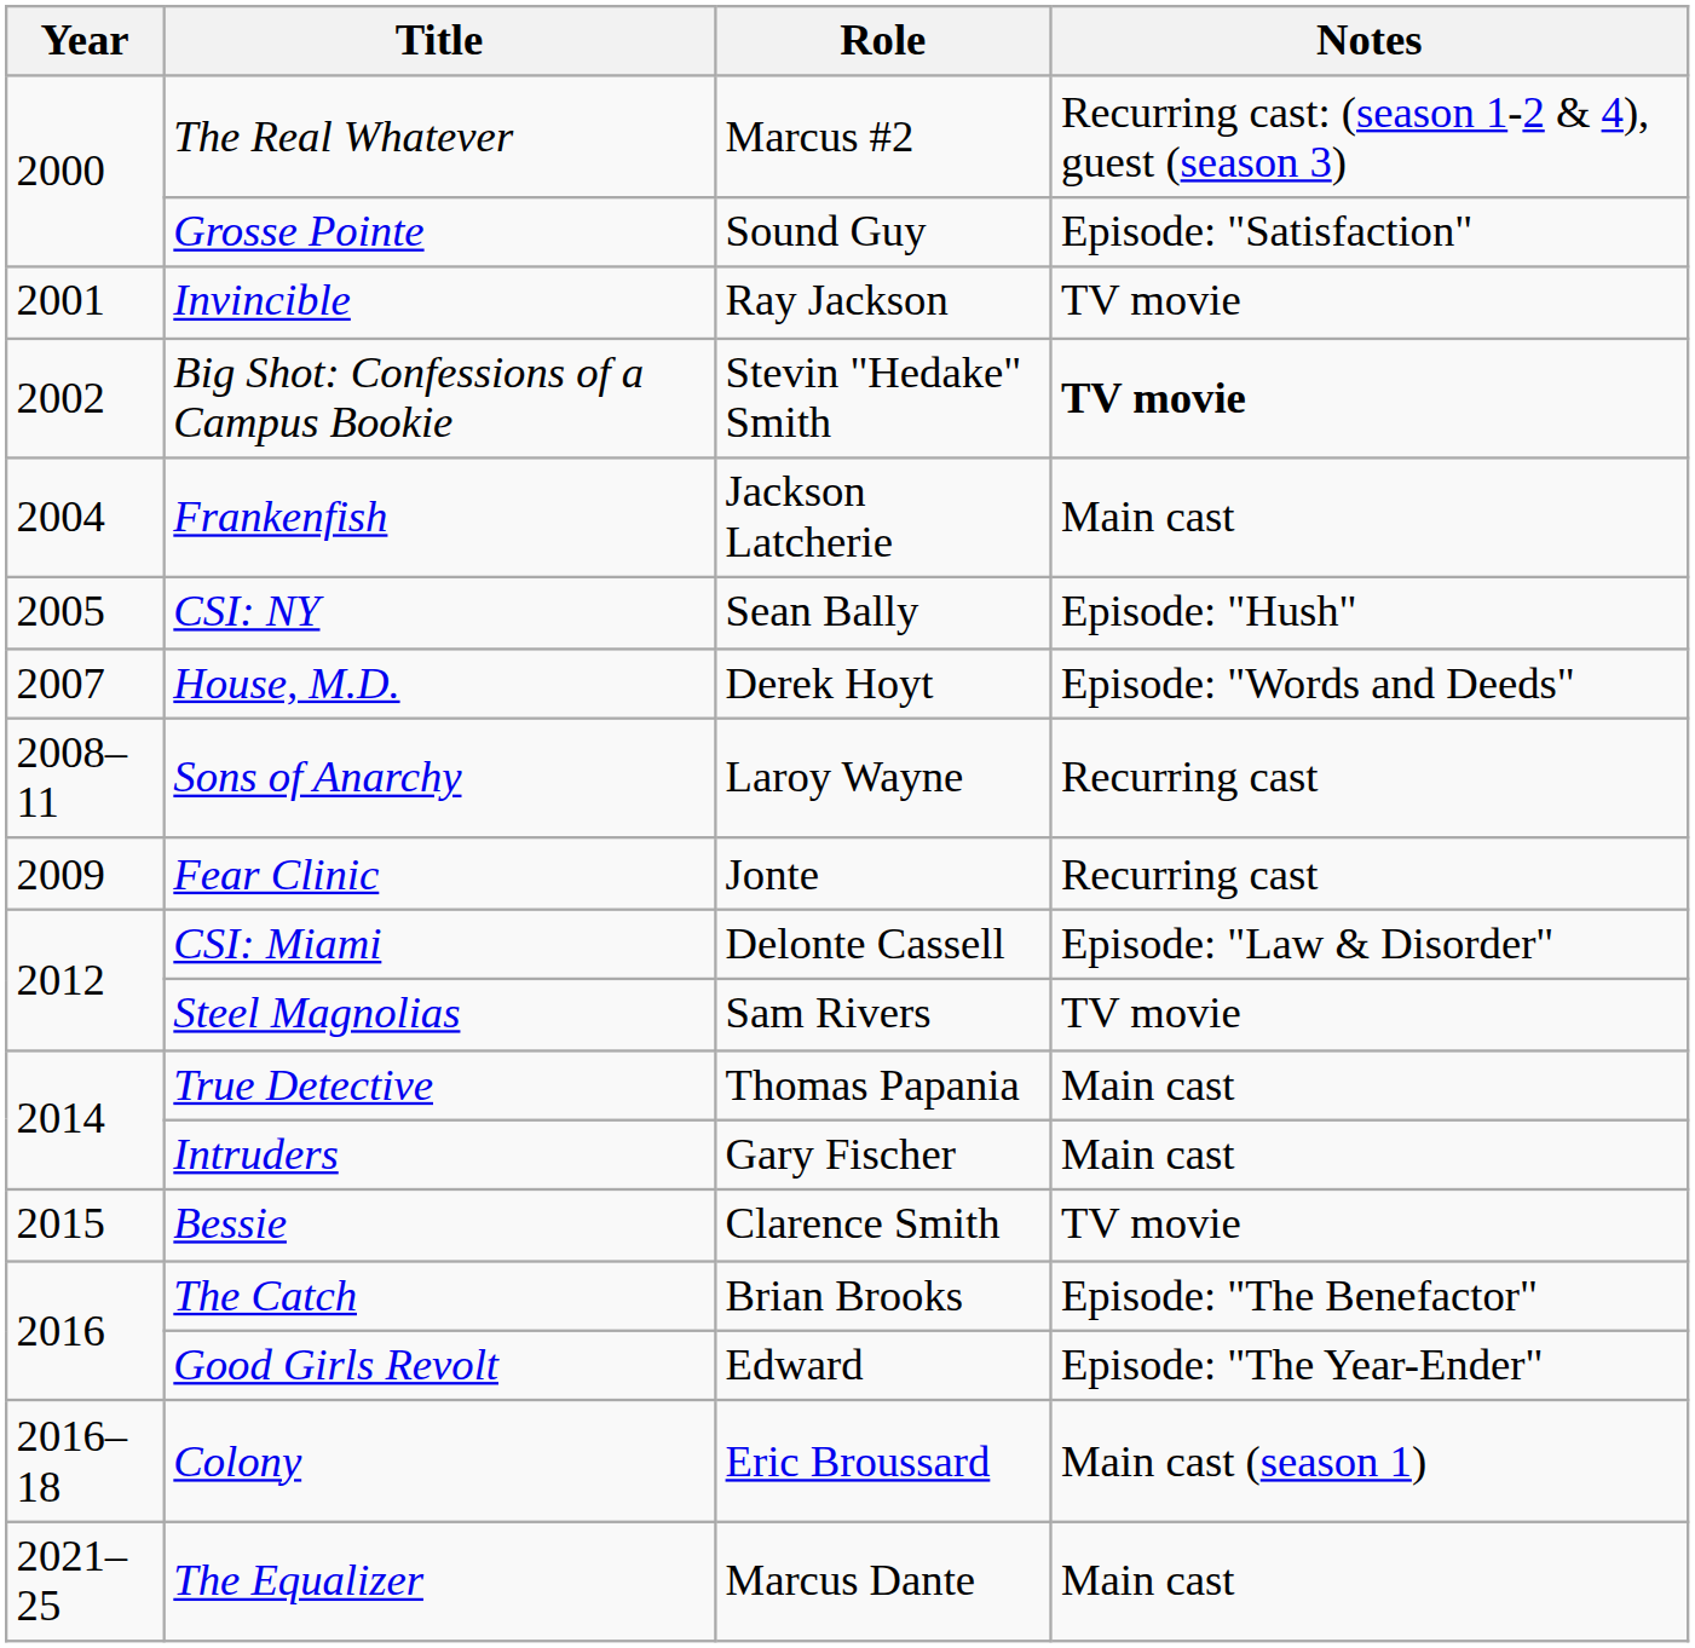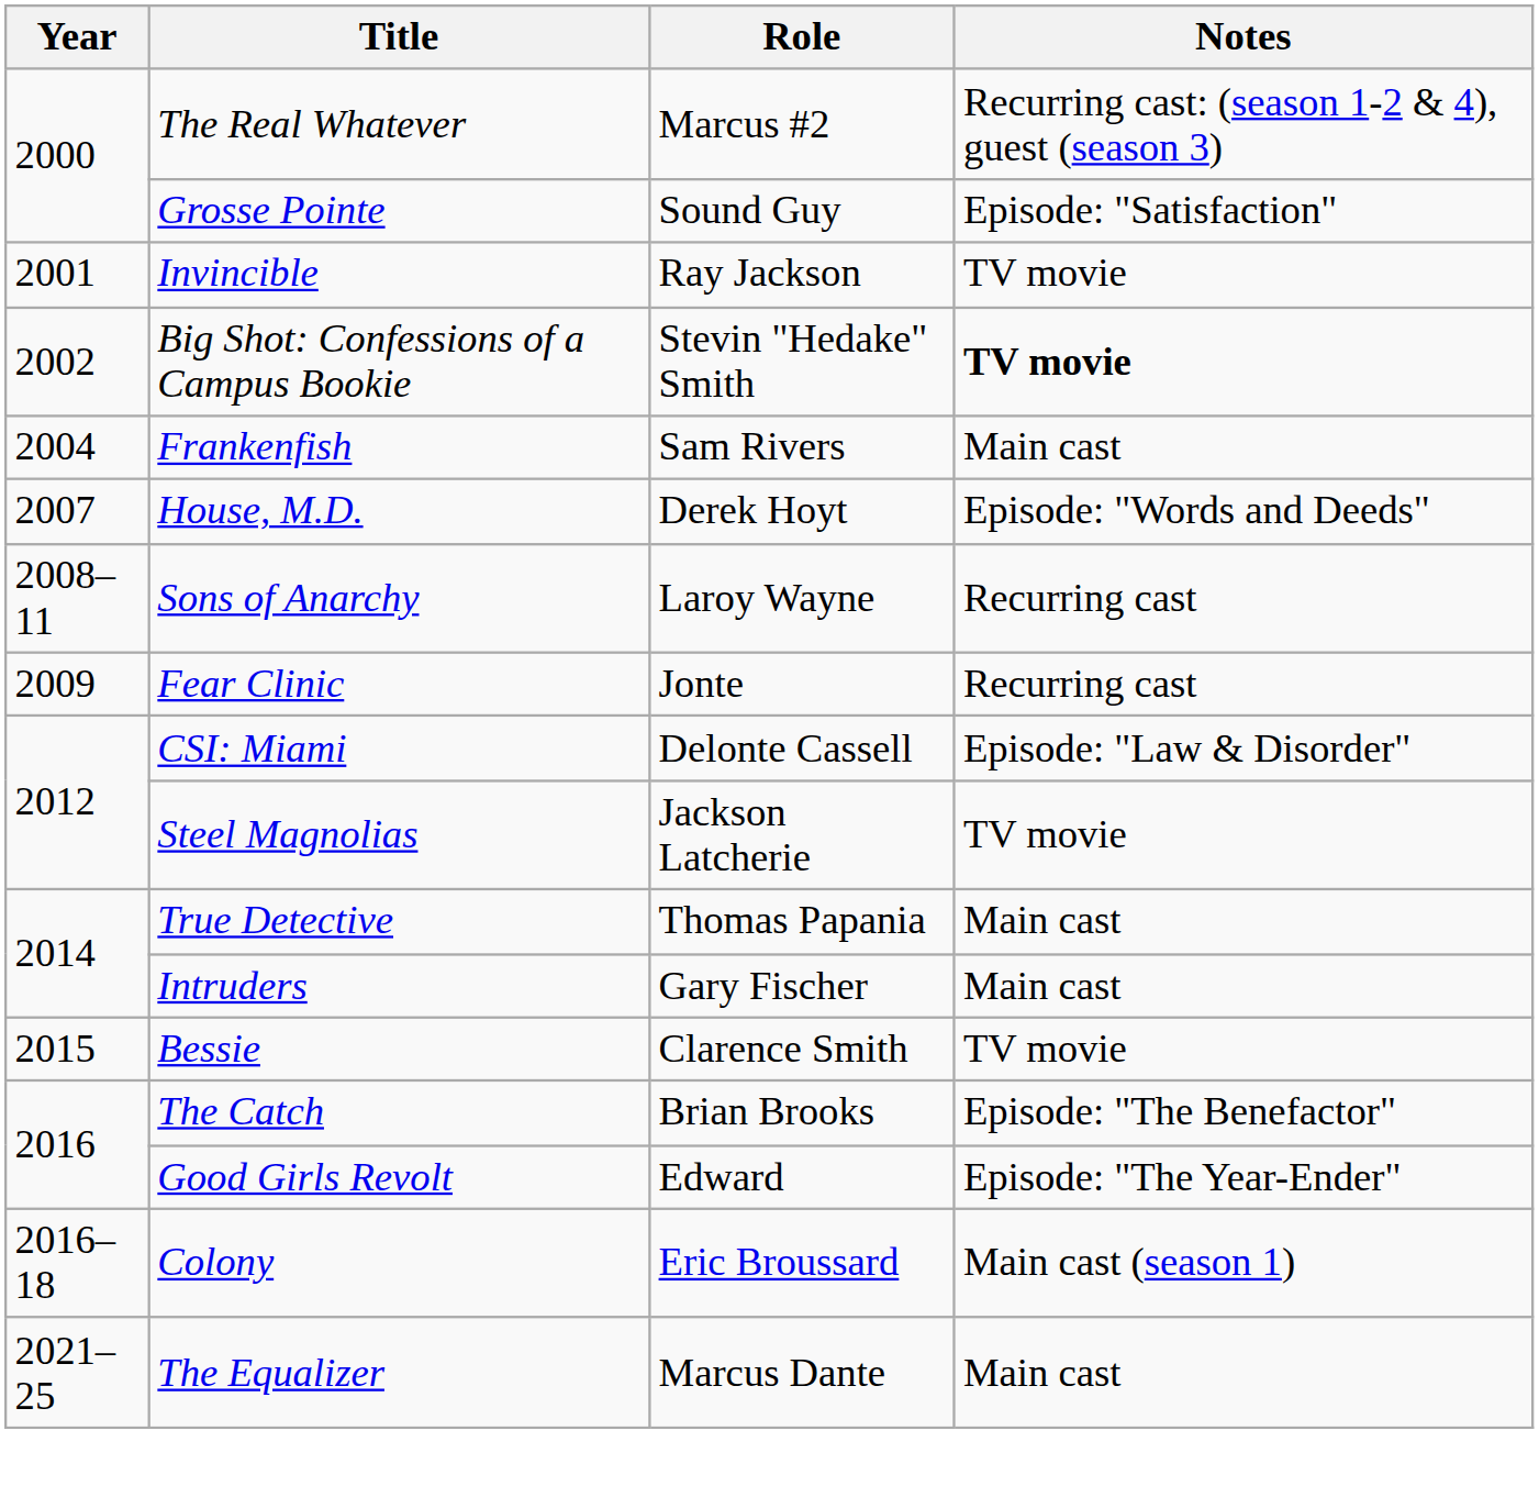 <table class="wikitable">
 <tr>
 <th>Year</th>
 <th>Title</th>
 <th>Role</th>
 <th>Notes</th>
 </tr>
 <tr>
 <td rowspan="2">2000</td>
 <td><em>The Real Whatever</em></td>
 <td>Marcus #2</td>
 <td>Recurring cast: (<a href='#'>season 1</a>-<a href='#'>2</a> & <a href='#'>4</a>), guest (<a href='#'>season 3</a>)</td>
 </tr>
 <tr>
 <td><em><a href='#'>Grosse Pointe</a></em></td>
 <td>Sound Guy</td>
 <td>Episode: "Satisfaction"</td>
 </tr>
 <tr>
 <td>2001</td>
 <td><em><a href='#'>Invincible</a></em></td>
 <td>Ray Jackson</td>
 <td>TV movie</td>
 </tr>
 <tr>
 <td>2002</td>
 <td><em>Big Shot: Confessions of a Campus Bookie</em></td>
 <td>Stevin "Hedake" Smith</td>
 <td><strong>TV movie</strong></td>
 </tr>
 <tr>
 <td>2004</td>
 <td><em><a href='#'>Frankenfish</a></em></td>
-<td>Jackson Latcherie</td>
+<td>Sam Rivers</td>
 <td>Main cast</td>
-</tr>
-<tr>
-<td>2005</td>
-<td><em><a href='#'>CSI: NY</a></em></td>
-<td>Sean Bally</td>
-<td>Episode: "Hush"</td>
 </tr>
 <tr>
 <td>2007</td>
 <td><em><a href='#'>House, M.D.</a></em></td>
 <td>Derek Hoyt</td>
 <td>Episode: "Words and Deeds"</td>
 </tr>
 <tr>
 <td>2008–11</td>
 <td><em><a href='#'>Sons of Anarchy</a></em></td>
 <td>Laroy Wayne</td>
 <td>Recurring cast</td>
 </tr>
 <tr>
 <td>2009</td>
 <td><em><a href='#'>Fear Clinic</a></em></td>
 <td>Jonte</td>
 <td>Recurring cast</td>
 </tr>
 <tr>
 <td rowspan="2">2012</td>
 <td><em><a href='#'>CSI: Miami</a></em></td>
 <td>Delonte Cassell</td>
 <td>Episode: "Law & Disorder"</td>
 </tr>
 <tr>
 <td><em><a href='#'>Steel Magnolias</a></em></td>
-<td>Sam Rivers</td>
+<td>Jackson Latcherie</td>
 <td>TV movie</td>
 </tr>
 <tr>
 <td rowspan="2">2014</td>
 <td><em><a href='#'>True Detective</a></em></td>
 <td>Thomas Papania</td>
 <td>Main cast</td>
 </tr>
 <tr>
 <td><em><a href='#'>Intruders</a></em></td>
 <td>Gary Fischer</td>
 <td>Main cast</td>
 </tr>
 <tr>
 <td>2015</td>
 <td><em><a href='#'>Bessie</a></em></td>
 <td>Clarence Smith</td>
 <td>TV movie</td>
 </tr>
 <tr>
 <td rowspan="2">2016</td>
 <td><em><a href='#'>The Catch</a></em></td>
 <td>Brian Brooks</td>
 <td>Episode: "The Benefactor"</td>
 </tr>
 <tr>
 <td><em><a href='#'>Good Girls Revolt</a></em></td>
 <td>Edward</td>
 <td>Episode: "The Year-Ender"</td>
 </tr>
 <tr>
 <td>2016–18</td>
 <td><em><a href='#'>Colony</a></em></td>
 <td><a href='#'>Eric Broussard</a></td>
 <td>Main cast (<a href='#'>season 1</a>)</td>
 </tr>
 <tr>
 <td>2021–25</td>
 <td><em><a href='#'>The Equalizer</a></em></td>
 <td>Marcus Dante</td>
 <td>Main cast</td>
 </tr>
 </table>
